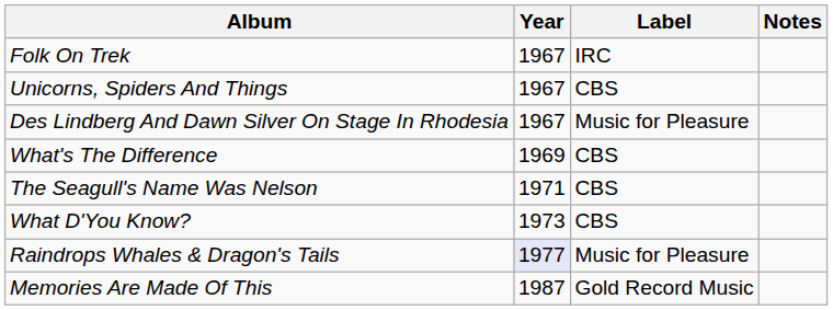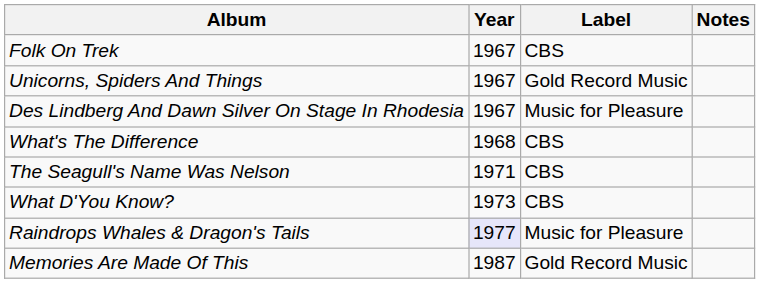 <table class="wikitable">
 <tr>
 <th>Album</th>
 <th>Year</th>
 <th>Label</th>
 <th>Notes</th>
 </tr>
 <tr>
 <td><em>Folk On Trek</em></td>
 <td>1967</td>
-<td>IRC</td>
+<td>CBS</td>
 <td></td>
 </tr>
 <tr>
 <td><em>Unicorns, Spiders And Things</em></td>
 <td>1967</td>
-<td>CBS</td>
+<td>Gold Record Music</td>
 <td></td>
 </tr>
 <tr>
 <td><em>Des Lindberg And Dawn Silver On Stage In Rhodesia </em></td>
 <td>1967</td>
 <td>Music for Pleasure</td>
 <td></td>
 </tr>
 <tr>
 <td><em>What's The Difference</em></td>
-<td>1969</td>
+<td>1968</td>
 <td>CBS</td>
 <td></td>
 </tr>
 <tr>
 <td><em>The Seagull's Name Was Nelson</em></td>
 <td>1971</td>
 <td>CBS</td>
 <td></td>
 </tr>
 <tr>
 <td><em>What D'You Know?</em></td>
 <td>1973</td>
 <td>CBS</td>
 <td></td>
 </tr>
 <tr>
 <td><em>Raindrops Whales & Dragon's Tails</em></td>
 <td style="background: lavender;">1977</td>
 <td>Music for Pleasure</td>
 <td></td>
 </tr>
 <tr>
 <td><em>Memories Are Made Of This</em></td>
 <td>1987</td>
 <td>Gold Record Music</td>
 <td></td>
 </tr>
 </table>
